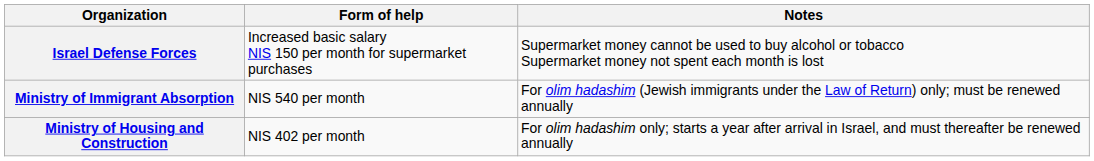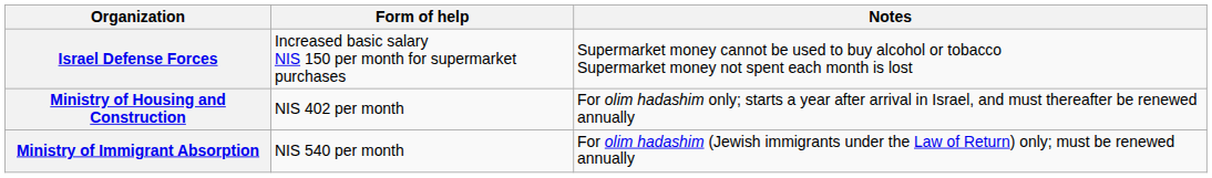 <table class="wikitable">
 <tr>
 <th>Organization</th>
 <th>Form of help</th>
 <th>Notes</th>
 </tr>
 <tr>
 <th><a href='#'>Israel Defense Forces</a></th>
 <td>Increased basic salary<br><a href='#'>NIS</a> 150 per month for supermarket purchases</td>
 <td>Supermarket money cannot be used to buy alcohol or tobacco<br>Supermarket money not spent each month is lost</td>
 </tr>
 <tr>
+<th><a href='#'>Ministry of Housing and Construction</a></th>
+<td>NIS 402 per month</td>
+<td>For <em>olim hadashim</em> only; starts a year after arrival in Israel, and must thereafter be renewed annually</td>
+</tr>
+<tr>
 <th><a href='#'>Ministry of Immigrant Absorption</a></th>
 <td>NIS 540 per month</td>
 <td>For <em><a href='#'>olim hadashim</a></em> (Jewish immigrants under the <a href='#'>Law of Return</a>) only; must be renewed annually</td>
 </tr>
-<tr>
-<th><a href='#'>Ministry of Housing and Construction</a></th>
-<td>NIS 402 per month</td>
-<td>For <em>olim hadashim</em> only; starts a year after arrival in Israel, and must thereafter be renewed annually</td>
-</tr>
 </table>
